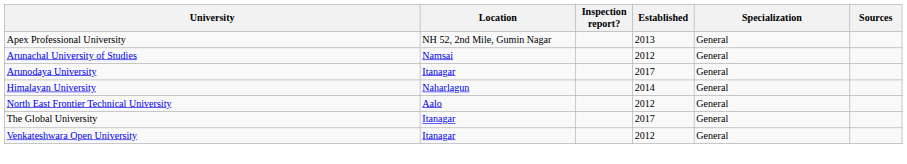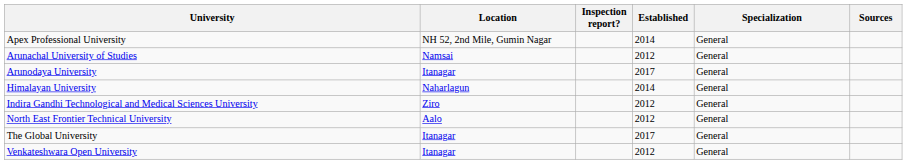 <table class="wikitable sortable collapsible plainrowheaders" border="1" style="text-align:left; width:90%">
 <tr>
 <th scope="col" style="width: 40%;">University</th>
 <th scope="col" style="width: 15%;">Location</th>
 <th scope="col" style="width: 5%;">Inspection report?</th>
 <th scope="col" style="width: 5%;">Established</th>
 <th scope="col" style="width: 15%;">Specialization</th>
 <th scope="col" style="width: 5%;" class="unsortable">Sources</th>
 </tr>
 <tr>
 <td>Apex Professional University</td>
 <td>NH 52, 2nd Mile, Gumin Nagar</td>
 <td></td>
-<td>2013</td>
+<td>2014</td>
 <td>General</td>
 <td></td>
 </tr>
 <tr>
 <td><a href='#'>Arunachal University of Studies</a></td>
 <td><a href='#'>Namsai</a></td>
 <td></td>
 <td>2012</td>
 <td>General</td>
 <td></td>
 </tr>
 <tr>
 <td><a href='#'>Arunodaya University</a></td>
 <td><a href='#'>Itanagar</a></td>
 <td></td>
 <td>2017</td>
 <td>General</td>
 <td></td>
 </tr>
 <tr>
 <td><a href='#'>Himalayan University</a></td>
 <td><a href='#'>Naharlagun</a></td>
 <td></td>
 <td>2014</td>
 <td>General</td>
 <td></td>
 </tr>
 <tr>
+<td><a href='#'>Indira Gandhi Technological and Medical Sciences University</a></td>
+<td><a href='#'>Ziro</a></td>
+<td></td>
+<td>2012</td>
+<td>General</td>
+<td></td>
+</tr>
+<tr>
 <td><a href='#'>North East Frontier Technical University</a></td>
 <td><a href='#'>Aalo</a></td>
 <td></td>
 <td>2012</td>
 <td>General</td>
 <td></td>
 </tr>
 <tr>
 <td>The Global University</td>
 <td><a href='#'>Itanagar</a></td>
 <td></td>
 <td>2017</td>
 <td>General</td>
 <td></td>
 </tr>
 <tr>
 <td><a href='#'>Venkateshwara Open University</a></td>
 <td><a href='#'>Itanagar</a></td>
 <td></td>
 <td>2012</td>
 <td>General</td>
 <td></td>
 </tr>
 </table>
